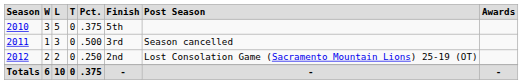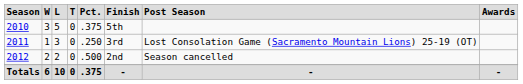 <table class="wikitable">
 <tr style="font-weight:bold; background-color:#dddddd;" |>
 <td>Season</td>
 <td>W</td>
 <td>L</td>
 <td>T</td>
 <td>Pct.</td>
 <td>Finish</td>
 <td>Post Season</td>
 <td>Awards</td>
 </tr>
 <tr>
 <td><a href='#'>2010</a></td>
 <td>3</td>
 <td>5</td>
 <td>0</td>
 <td>.375</td>
 <td>5th</td>
 <td></td>
 <td></td>
 </tr>
 <tr>
 <td><a href='#'>2011</a></td>
 <td>1</td>
 <td>3</td>
 <td>0</td>
-<td>.500</td>
+<td>.250</td>
 <td>3rd</td>
-<td>Season cancelled</td>
+<td>Lost Consolation Game (<a href='#'>Sacramento Mountain Lions</a>) 25-19 (OT)</td>
 <td></td>
 </tr>
 <tr>
 <td><a href='#'>2012</a></td>
 <td>2</td>
 <td>2</td>
 <td>0</td>
-<td>.250</td>
+<td>.500</td>
 <td>2nd</td>
-<td>Lost Consolation Game (<a href='#'>Sacramento Mountain Lions</a>) 25-19 (OT)</td>
+<td>Season cancelled</td>
 <td></td>
 </tr>
 <tr bgcolor="#eeeeee">
 </tr>
 <tr align="center" style="font-weight:bold; background-color:#dddddd;" |>
 <td>Totals</td>
 <td>6</td>
 <td>10</td>
 <td>0</td>
 <td>.375</td>
 <td>-</td>
 <td>-</td>
 <td>-</td>
 </tr>
 </table>
